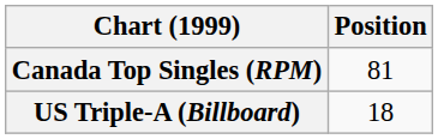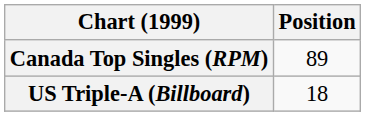 <table class="wikitable plainrowheaders" style="text-align:center">
 <tr>
 <th scope="col">Chart (1999)</th>
 <th scope="col">Position</th>
 </tr>
 <tr>
 <th scope="row">Canada Top Singles (<em>RPM</em>)</th>
-<td>81</td>
+<td>89</td>
 </tr>
 <tr>
 <th scope="row">US Triple-A (<em>Billboard</em>)</th>
 <td>18</td>
 </tr>
 </table>
